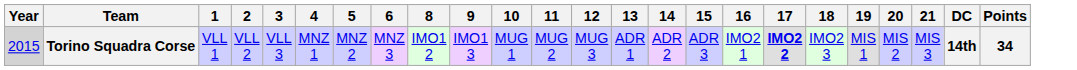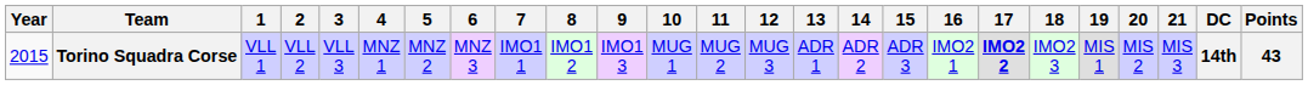 <table class="wikitable" style="text-align:center; font-size:85%">
 <tr>
 <th>Year</th>
 <th>Team</th>
 <th>1</th>
 <th>2</th>
 <th>3</th>
 <th>4</th>
 <th>5</th>
 <th>6</th>
+<th>7</th>
 <th>8</th>
 <th>9</th>
 <th>10</th>
 <th>11</th>
 <th>12</th>
 <th>13</th>
 <th>14</th>
 <th>15</th>
 <th>16</th>
 <th>17</th>
 <th>18</th>
 <th>19</th>
 <th>20</th>
 <th>21</th>
 <th>DC</th>
 <th>Points</th>
 </tr>
 <tr>
-<td style="background: lightgrey;"><a href='#'>2015</a></td>
+<td><a href='#'>2015</a></td>
 <th nowrap>Torino Squadra Corse</th>
 <td style="background:#CFCFFF"><a href='#'>VLL<br>1</a><br></td>
 <td style="background:#CFCFFF"><a href='#'>VLL<br>2</a><br></td>
 <td style="background:#CFCFFF"><a href='#'>VLL<br>3</a><br></td>
 <td style="background:#CFCFFF"><a href='#'>MNZ<br>1</a><br></td>
 <td style="background:#CFCFFF"><a href='#'>MNZ<br>2</a><br></td>
 <td style="background:#EFCFFF"><a href='#'>MNZ<br>3</a><br></td>
+<td style="background:#CFCFFF"><a href='#'>IMO1<br>1</a><br></td>
 <td style="background:#DFFFDF"><a href='#'>IMO1<br>2</a><br></td>
 <td style="background:#EFCFFF"><a href='#'>IMO1<br>3</a><br></td>
 <td style="background:#CFCFFF"><a href='#'>MUG<br>1</a><br></td>
 <td style="background:#CFCFFF"><a href='#'>MUG<br>2</a><br></td>
 <td style="background:#CFCFFF"><a href='#'>MUG<br>3</a><br></td>
 <td style="background:#CFCFFF"><a href='#'>ADR<br>1</a><br></td>
 <td style="background:#EFCFFF"><a href='#'>ADR<br>2</a><br></td>
 <td style="background:#CFCFFF"><a href='#'>ADR<br>3</a><br></td>
 <td style="background:#DFFFDF"><a href='#'>IMO2<br>1</a><br></td>
 <td style="background:#DFDFDF"><strong><a href='#'>IMO2<br>2</a><br></strong></td>
 <td style="background:#DFFFDF"><a href='#'>IMO2<br>3</a><br></td>
 <td style="background:#DFDFDF"><a href='#'>MIS<br>1</a><br></td>
 <td style="background:#CFCFFF"><a href='#'>MIS<br>2</a><br></td>
 <td style="background:#CFCFFF"><a href='#'>MIS<br>3</a><br></td>
 <th>14th</th>
-<th>34</th>
+<th>43</th>
 </tr>
 </table>
